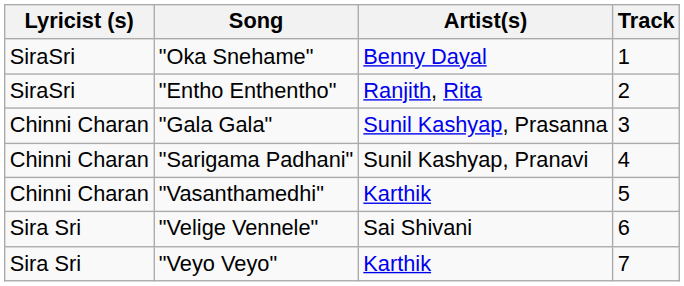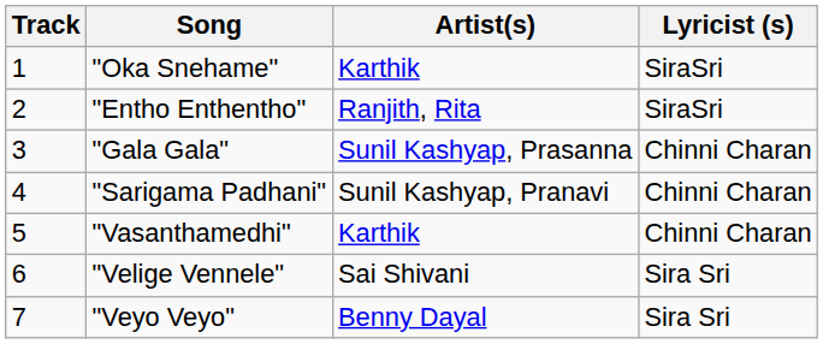 <table class="wikitable">
 <tr>
-<th>Lyricist (s)</th>
+<th>Track</th>
 <th>Song</th>
 <th>Artist(s)</th>
-<th>Track</th>
+<th>Lyricist (s)</th>
 </tr>
 <tr>
+<td>1</td>
+<td>"Oka Snehame"</td>
+<td><a href='#'>Karthik</a></td>
 <td>SiraSri</td>
-<td>"Oka Snehame"</td>
-<td><a href='#'>Benny Dayal</a></td>
-<td>1</td>
 </tr>
 <tr>
-<td>SiraSri</td>
+<td>2</td>
 <td>"Entho Enthentho"</td>
 <td><a href='#'>Ranjith</a>, <a href='#'>Rita</a></td>
-<td>2</td>
+<td>SiraSri</td>
 </tr>
 <tr>
-<td>Chinni Charan</td>
+<td>3</td>
 <td>"Gala Gala"</td>
 <td><a href='#'>Sunil Kashyap</a>, Prasanna</td>
-<td>3</td>
+<td>Chinni Charan</td>
 </tr>
 <tr>
-<td>Chinni Charan</td>
+<td>4</td>
 <td>"Sarigama Padhani"</td>
 <td>Sunil Kashyap, Pranavi</td>
-<td>4</td>
+<td>Chinni Charan</td>
 </tr>
 <tr>
-<td>Chinni Charan</td>
+<td>5</td>
 <td>"Vasanthamedhi"</td>
 <td><a href='#'>Karthik</a></td>
-<td>5</td>
+<td>Chinni Charan</td>
 </tr>
 <tr>
-<td>Sira Sri</td>
+<td>6</td>
 <td>"Velige Vennele"</td>
 <td>Sai Shivani</td>
-<td>6</td>
+<td>Sira Sri</td>
 </tr>
 <tr>
+<td>7</td>
+<td>"Veyo Veyo"</td>
+<td><a href='#'>Benny Dayal</a></td>
 <td>Sira Sri</td>
-<td>"Veyo Veyo"</td>
-<td><a href='#'>Karthik</a></td>
-<td>7</td>
 </tr>
 </table>
